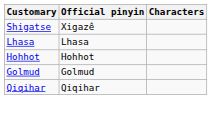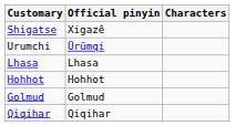 <table class="wikitable">
 <tr>
 <th>Customary</th>
 <th>Official pinyin</th>
 <th>Characters</th>
 </tr>
 <tr>
 <td><a href='#'>Shigatse</a></td>
 <td>Xigazê</td>
+<td></td>
+</tr>
+<tr>
+<td>Urumchi</td>
+<td><a href='#'>Ürümqi</a></td>
 <td></td>
 </tr>
 <tr>
 <td><a href='#'>Lhasa</a></td>
 <td>Lhasa</td>
 <td></td>
 </tr>
 <tr>
 <td><a href='#'>Hohhot</a></td>
 <td>Hohhot</td>
 <td></td>
 </tr>
 <tr>
 <td><a href='#'>Golmud</a></td>
 <td>Golmud</td>
 <td></td>
 </tr>
 <tr>
 <td><a href='#'>Qiqihar</a></td>
 <td>Qiqihar</td>
 <td></td>
 </tr>
 </table>
